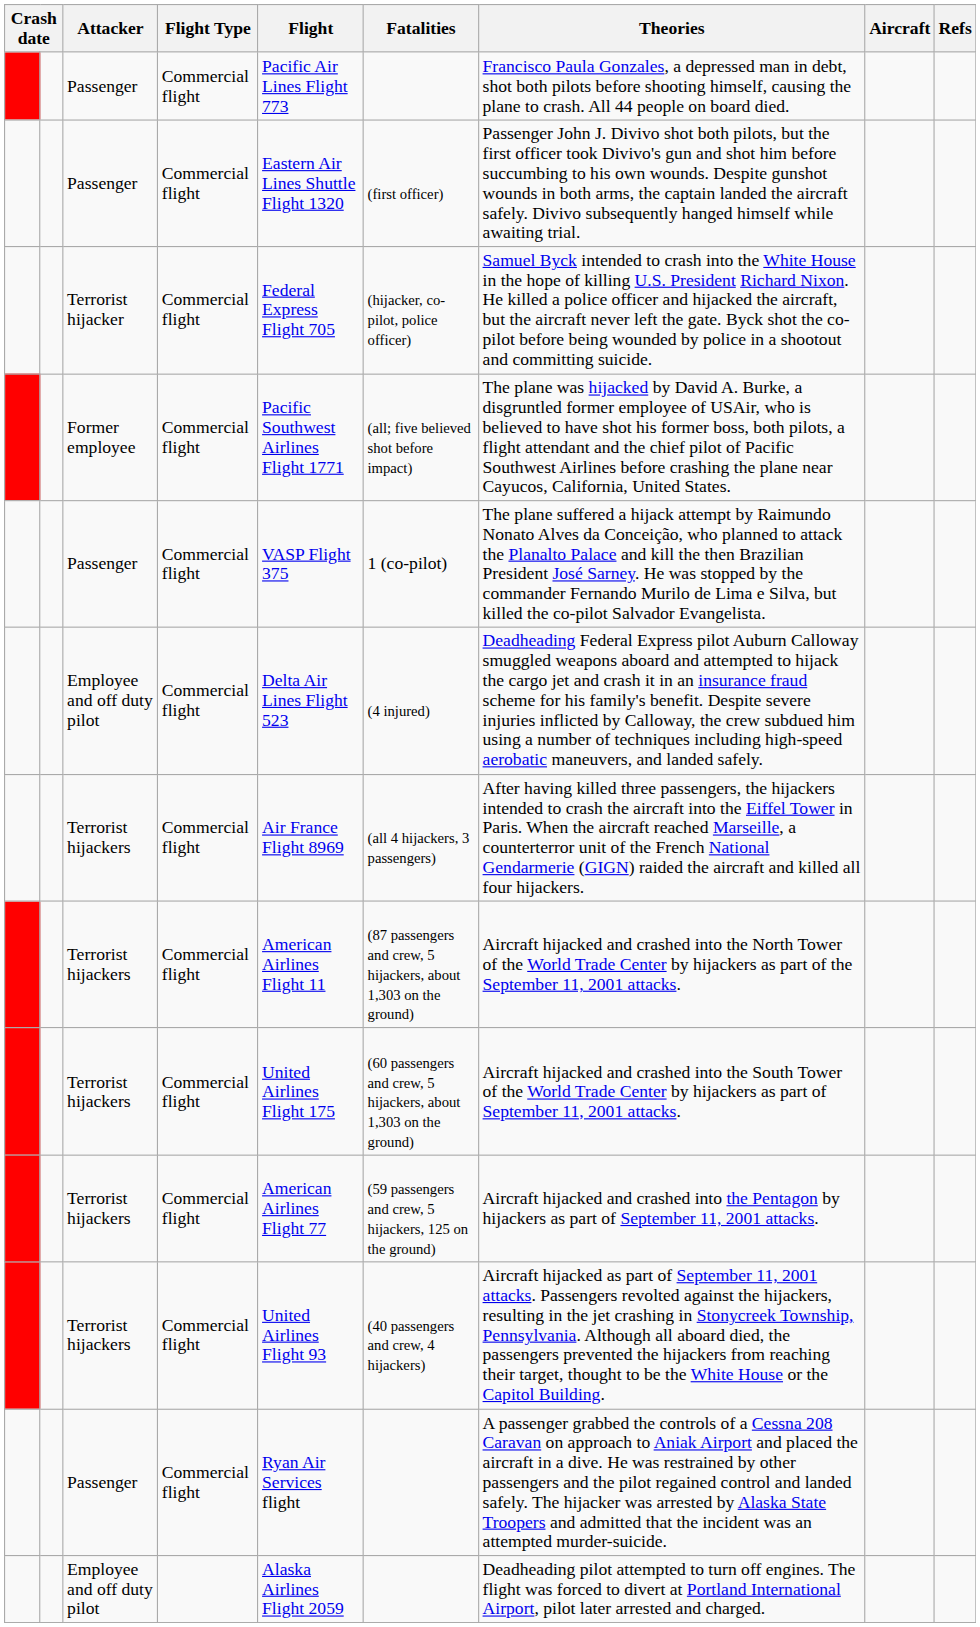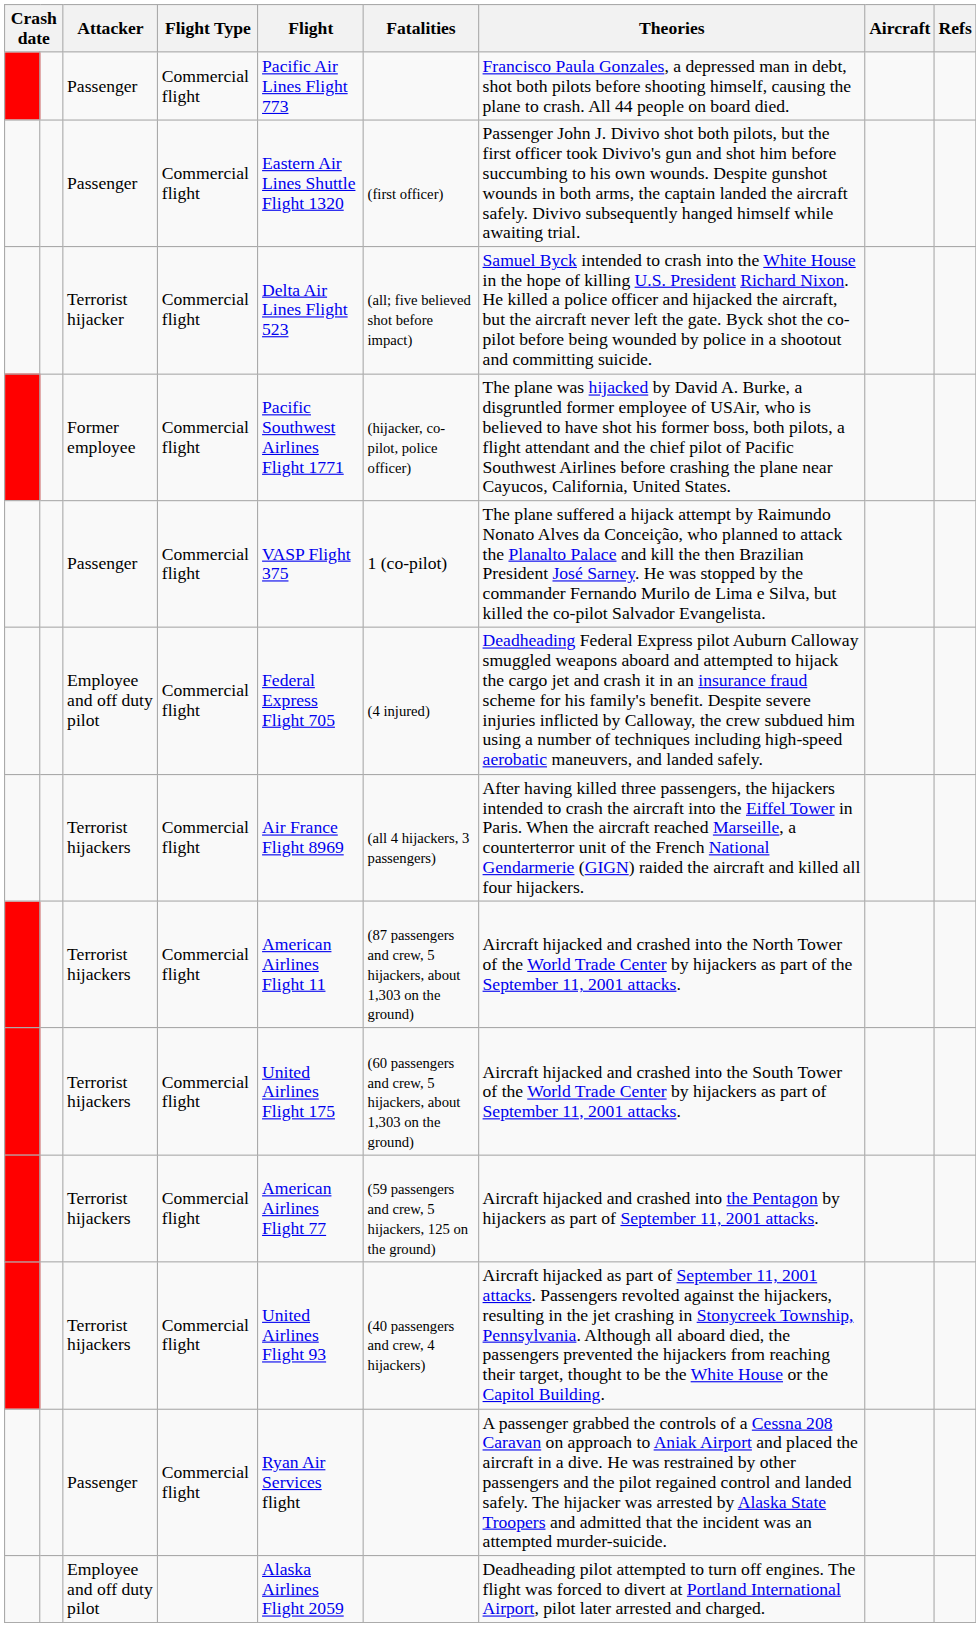 <table class="wikitable sortable" style="font-size: 100%; width:100%; text-align: left">
 <tr>
 <th colspan=2>Crash date</th>
 <th>Attacker</th>
 <th>Flight Type</th>
 <th>Flight</th>
 <th>Fatalities</th>
 <th>Theories</th>
 <th>Aircraft</th>
 <th class="unsortable">Refs</th>
 </tr>
 <tr>
 <td style="background:red"> </td>
 <td></td>
 <td>Passenger</td>
 <td>Commercial flight</td>
 <td><a href='#'>Pacific Air Lines Flight 773</a></td>
 <td></td>
 <td><a href='#'>Francisco Paula Gonzales</a>, a depressed man in debt, shot both pilots before shooting himself, causing the plane to crash. All 44 people on board died.</td>
 <td></td>
 <td></td>
 </tr>
 <tr>
 <td></td>
 <td></td>
 <td>Passenger</td>
 <td>Commercial flight</td>
 <td><a href='#'>Eastern Air Lines Shuttle Flight 1320</a></td>
 <td><br><small>(first officer)</small></td>
 <td>Passenger John J. Divivo shot both pilots, but the first officer took Divivo's gun and shot him before succumbing to his own wounds. Despite gunshot wounds in both arms, the captain landed the aircraft safely. Divivo subsequently hanged himself while awaiting trial.</td>
 <td></td>
 <td></td>
 </tr>
 <tr>
 <td></td>
 <td></td>
 <td>Terrorist hijacker</td>
 <td>Commercial flight</td>
-<td><a href='#'>Federal Express Flight 705</a></td>
-<td><br><small>(hijacker, co-pilot, police officer)</small></td>
+<td><a href='#'>Delta Air Lines Flight 523</a></td>
+<td><br><small>(all; five believed shot before impact)</small></td>
 <td><a href='#'>Samuel Byck</a> intended to crash into the <a href='#'>White House</a> in the hope of killing <a href='#'>U.S. President</a> <a href='#'>Richard Nixon</a>. He killed a police officer and hijacked the aircraft, but the aircraft never left the gate. Byck shot the co-pilot before being wounded by police in a shootout and committing suicide.</td>
 <td></td>
 <td></td>
 </tr>
 <tr>
 <td style="background:red"></td>
 <td></td>
 <td>Former employee</td>
 <td>Commercial flight</td>
 <td><a href='#'>Pacific Southwest Airlines Flight 1771</a></td>
-<td><br><small>(all; five believed shot before impact)</small></td>
+<td><br><small>(hijacker, co-pilot, police officer)</small></td>
 <td>The plane was <a href='#'>hijacked</a> by David A. Burke, a disgruntled former employee of USAir, who is believed to have shot his former boss, both pilots, a flight attendant and the chief pilot of Pacific Southwest Airlines before crashing the plane near Cayucos, California, United States.</td>
 <td></td>
 <td></td>
 </tr>
 <tr>
 <td></td>
 <td></td>
 <td>Passenger</td>
 <td>Commercial flight</td>
 <td><a href='#'>VASP Flight 375</a></td>
 <td>1 (co-pilot)</td>
 <td>The plane suffered a hijack attempt by Raimundo Nonato Alves da Conceição, who planned to attack the <a href='#'>Planalto Palace</a> and kill the then Brazilian President <a href='#'>José Sarney</a>. He was stopped by the commander Fernando Murilo de Lima e Silva, but killed the co-pilot Salvador Evangelista.</td>
 <td></td>
 <td></td>
 </tr>
 <tr>
 <td></td>
 <td></td>
 <td>Employee and off duty pilot</td>
 <td>Commercial flight</td>
-<td><a href='#'>Delta Air Lines Flight 523</a></td>
+<td><a href='#'>Federal Express Flight 705</a></td>
 <td><br><small>(4 injured)</small></td>
 <td><a href='#'>Deadheading</a> Federal Express pilot Auburn Calloway smuggled weapons aboard and attempted to hijack the cargo jet and crash it in an <a href='#'>insurance fraud</a> scheme for his family's benefit. Despite severe injuries inflicted by Calloway, the crew subdued him using a number of techniques including high-speed <a href='#'>aerobatic</a> maneuvers, and landed safely.</td>
 <td></td>
 <td></td>
 </tr>
 <tr>
 <td></td>
 <td></td>
 <td>Terrorist hijackers</td>
 <td>Commercial flight</td>
 <td><a href='#'>Air France Flight 8969</a></td>
 <td><br><small>(all 4 hijackers, 3 passengers)</small></td>
 <td>After having killed three passengers, the hijackers intended to crash the aircraft into the <a href='#'>Eiffel Tower</a> in Paris. When the aircraft reached <a href='#'>Marseille</a>, a counterterror unit of the French <a href='#'>National Gendarmerie</a> (<a href='#'>GIGN</a>) raided the aircraft and killed all four hijackers.</td>
 <td></td>
 <td></td>
 </tr>
 <tr>
 <td style="background:red"></td>
 <td></td>
 <td>Terrorist hijackers</td>
 <td>Commercial flight</td>
 <td><a href='#'>American Airlines Flight 11</a></td>
 <td><br><small>(87 passengers and crew, 5 hijackers, about 1,303 on the ground)</small></td>
 <td>Aircraft hijacked and crashed into the North Tower of the <a href='#'>World Trade Center</a> by hijackers as part of the <a href='#'>September 11, 2001 attacks</a>.</td>
 <td></td>
 <td></td>
 </tr>
 <tr>
 <td style="background:red"></td>
 <td></td>
 <td>Terrorist hijackers</td>
 <td>Commercial flight</td>
 <td><a href='#'>United Airlines Flight 175</a></td>
 <td><br><small>(60 passengers and crew, 5 hijackers, about 1,303 on the ground)</small></td>
 <td>Aircraft hijacked and crashed into the South Tower of the <a href='#'>World Trade Center</a> by hijackers as part of <a href='#'>September 11, 2001 attacks</a>.</td>
 <td></td>
 <td></td>
 </tr>
 <tr>
 <td style="background:red"></td>
 <td></td>
 <td>Terrorist hijackers</td>
 <td>Commercial flight</td>
 <td><a href='#'>American Airlines Flight 77</a></td>
 <td><br><small>(59 passengers and crew, 5 hijackers, 125 on the ground)</small></td>
 <td>Aircraft hijacked and crashed into <a href='#'>the Pentagon</a> by hijackers as part of <a href='#'>September 11, 2001 attacks</a>.</td>
 <td></td>
 <td></td>
 </tr>
 <tr>
 <td style="background:red"></td>
 <td></td>
 <td>Terrorist hijackers</td>
 <td>Commercial flight</td>
 <td><a href='#'>United Airlines Flight 93</a></td>
 <td><br><small>(40 passengers and crew, 4 hijackers)</small></td>
 <td>Aircraft hijacked as part of <a href='#'>September 11, 2001 attacks</a>. Passengers revolted against the hijackers, resulting in the jet crashing in <a href='#'>Stonycreek Township, Pennsylvania</a>. Although all aboard died, the passengers prevented the hijackers from reaching their target, thought to be the <a href='#'>White House</a> or the <a href='#'>Capitol Building</a>.</td>
 <td></td>
 <td></td>
 </tr>
 <tr>
 <td></td>
 <td></td>
 <td>Passenger</td>
 <td>Commercial flight</td>
 <td><a href='#'>Ryan Air Services</a> flight</td>
 <td></td>
 <td>A passenger grabbed the controls of a <a href='#'>Cessna 208 Caravan</a> on approach to <a href='#'>Aniak Airport</a> and placed the aircraft in a dive. He was restrained by other passengers and the pilot regained control and landed safely. The hijacker was arrested by <a href='#'>Alaska State Troopers</a> and admitted that the incident was an attempted murder-suicide.</td>
 <td></td>
 <td></td>
 </tr>
 <tr>
 <td></td>
 <td></td>
 <td>Employee and off duty pilot</td>
 <td></td>
 <td><a href='#'>Alaska Airlines Flight 2059</a></td>
 <td></td>
 <td>Deadheading pilot attempted to turn off engines. The flight was forced to divert at <a href='#'>Portland International Airport</a>, pilot later arrested and charged.</td>
 <td></td>
 <td></td>
 </tr>
 <tr>
 </tr>
 </table>
